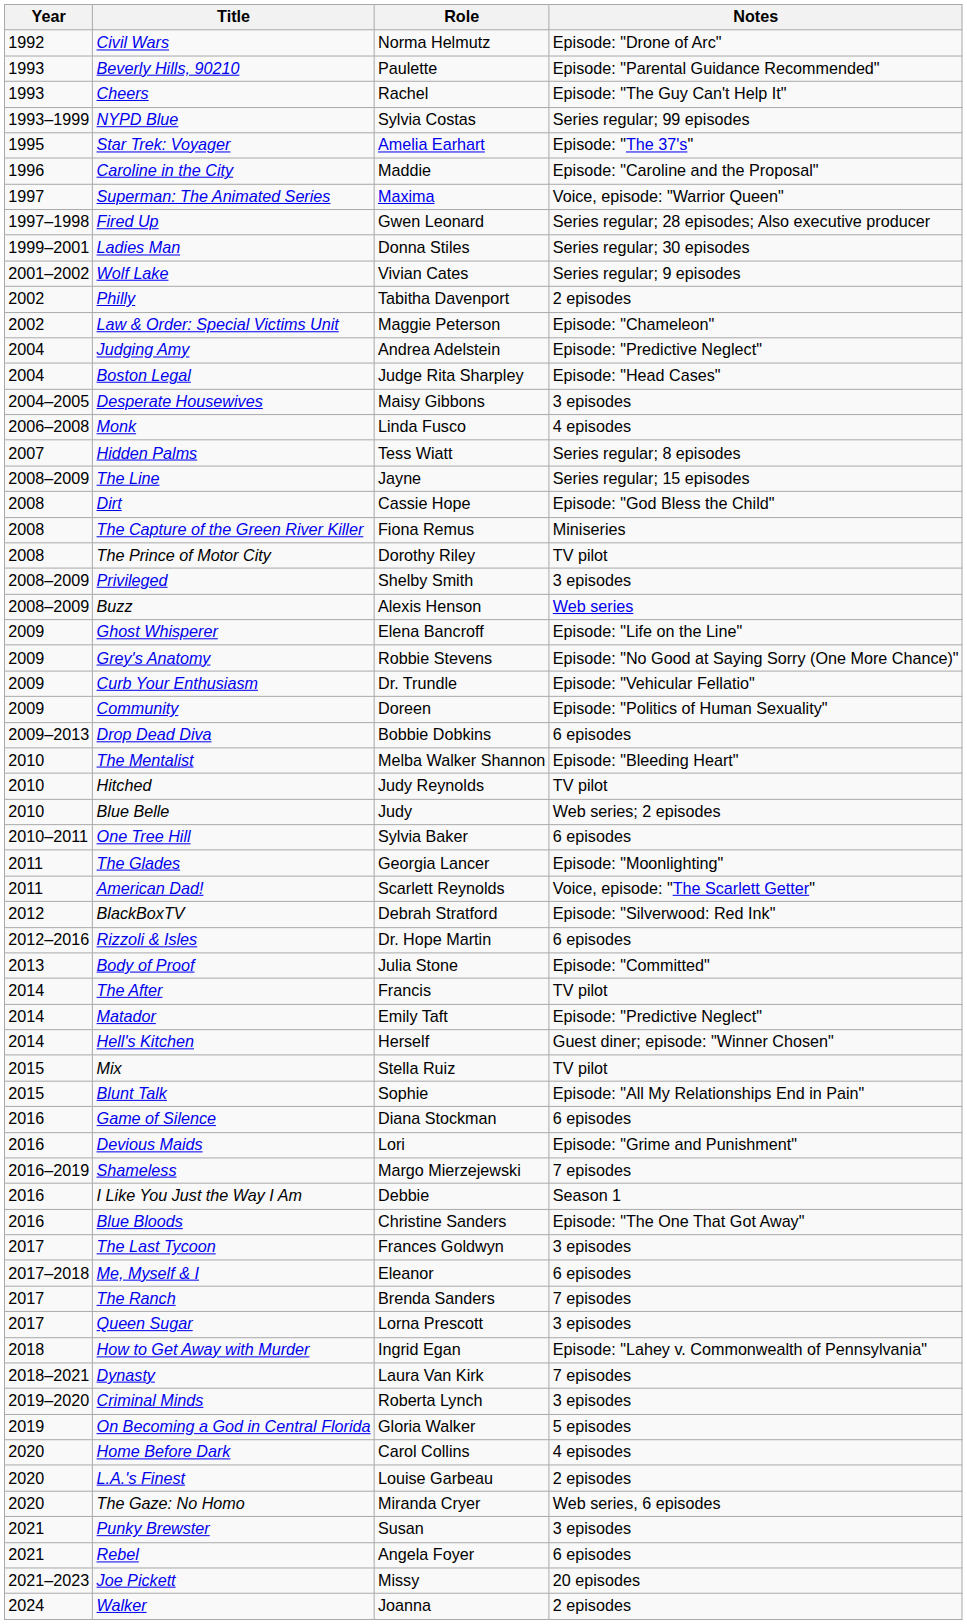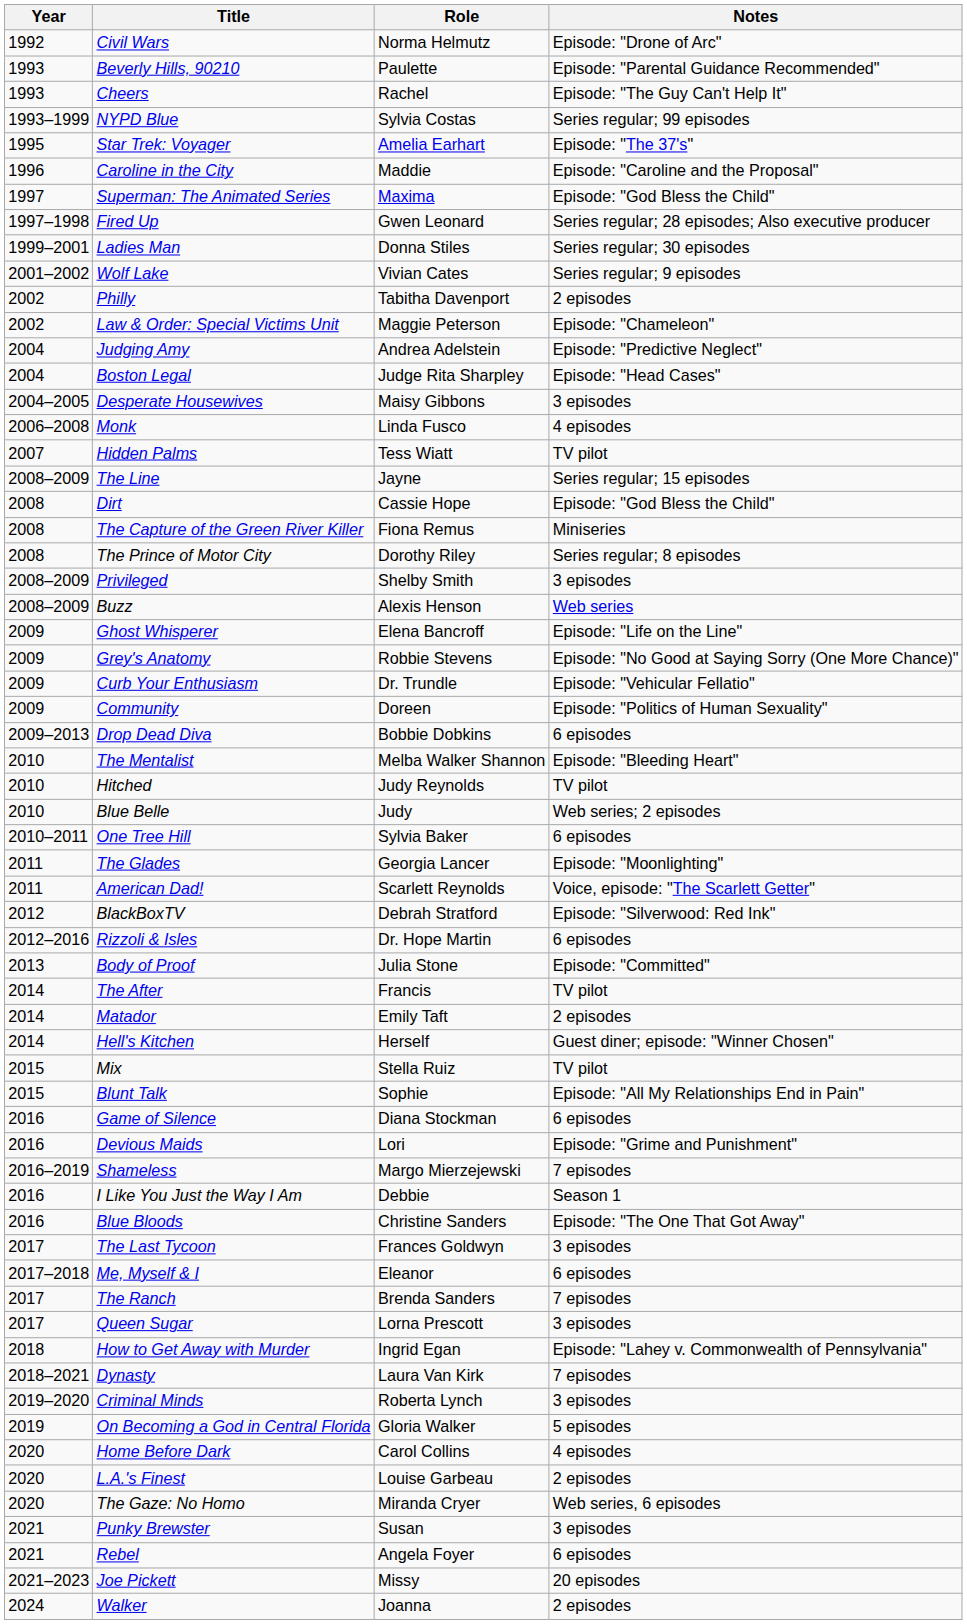 <table class="wikitable sortable">
 <tr>
 <th>Year</th>
 <th>Title</th>
 <th>Role</th>
 <th>Notes</th>
 </tr>
 <tr>
 <td>1992</td>
 <td><em><a href='#'>Civil Wars</a></em></td>
 <td>Norma Helmutz</td>
 <td>Episode: "Drone of Arc"</td>
 </tr>
 <tr>
 <td>1993</td>
 <td><em><a href='#'>Beverly Hills, 90210</a></em></td>
 <td>Paulette</td>
 <td>Episode: "Parental Guidance Recommended"</td>
 </tr>
 <tr>
 <td>1993</td>
 <td><em><a href='#'>Cheers</a></em></td>
 <td>Rachel</td>
 <td>Episode: "The Guy Can't Help It"</td>
 </tr>
 <tr>
 <td>1993–1999</td>
 <td><em><a href='#'>NYPD Blue</a></em></td>
 <td>Sylvia Costas</td>
 <td>Series regular; 99 episodes</td>
 </tr>
 <tr>
 <td>1995</td>
 <td><em><a href='#'>Star Trek: Voyager</a></em></td>
 <td><a href='#'>Amelia Earhart</a></td>
 <td>Episode: "<a href='#'>The 37's</a>"</td>
 </tr>
 <tr>
 <td>1996</td>
 <td><em><a href='#'>Caroline in the City</a></em></td>
 <td>Maddie</td>
 <td>Episode: "Caroline and the Proposal"</td>
 </tr>
 <tr>
 <td>1997</td>
 <td><em><a href='#'>Superman: The Animated Series</a></em></td>
 <td><a href='#'>Maxima</a></td>
-<td>Voice, episode: "Warrior Queen"</td>
+<td>Episode: "God Bless the Child"</td>
 </tr>
 <tr>
 <td>1997–1998</td>
 <td><em><a href='#'>Fired Up</a></em></td>
 <td>Gwen Leonard</td>
 <td>Series regular; 28 episodes; Also executive producer</td>
 </tr>
 <tr>
 <td>1999–2001</td>
 <td><em><a href='#'>Ladies Man</a></em></td>
 <td>Donna Stiles</td>
 <td>Series regular; 30 episodes</td>
 </tr>
 <tr>
 <td>2001–2002</td>
 <td><em><a href='#'>Wolf Lake</a></em></td>
 <td>Vivian Cates</td>
 <td>Series regular; 9 episodes</td>
 </tr>
 <tr>
 <td>2002</td>
 <td><em><a href='#'>Philly</a></em></td>
 <td>Tabitha Davenport</td>
 <td>2 episodes</td>
 </tr>
 <tr>
 <td>2002</td>
 <td><em><a href='#'>Law & Order: Special Victims Unit</a></em></td>
 <td>Maggie Peterson</td>
 <td>Episode: "Chameleon"</td>
 </tr>
 <tr>
 <td>2004</td>
 <td><em><a href='#'>Judging Amy</a></em></td>
 <td>Andrea Adelstein</td>
 <td>Episode: "Predictive Neglect"</td>
 </tr>
 <tr>
 <td>2004</td>
 <td><em><a href='#'>Boston Legal</a></em></td>
 <td>Judge Rita Sharpley</td>
 <td>Episode: "Head Cases"</td>
 </tr>
 <tr>
 <td>2004–2005</td>
 <td><em><a href='#'>Desperate Housewives</a></em></td>
 <td>Maisy Gibbons</td>
 <td>3 episodes</td>
 </tr>
 <tr>
 <td>2006–2008</td>
 <td><em><a href='#'>Monk</a></em></td>
 <td>Linda Fusco</td>
 <td>4 episodes</td>
 </tr>
 <tr>
 <td>2007</td>
 <td><em><a href='#'>Hidden Palms</a></em></td>
 <td>Tess Wiatt</td>
-<td>Series regular; 8 episodes</td>
+<td>TV pilot</td>
 </tr>
 <tr>
 <td>2008–2009</td>
 <td><em><a href='#'>The Line</a></em></td>
 <td>Jayne</td>
 <td>Series regular; 15 episodes</td>
 </tr>
 <tr>
 <td>2008</td>
 <td><em><a href='#'>Dirt</a></em></td>
 <td>Cassie Hope</td>
 <td>Episode: "God Bless the Child"</td>
 </tr>
 <tr>
 <td>2008</td>
 <td><em><a href='#'>The Capture of the Green River Killer</a></em></td>
 <td>Fiona Remus</td>
 <td>Miniseries</td>
 </tr>
 <tr>
 <td>2008</td>
 <td><em>The Prince of Motor City</em></td>
 <td>Dorothy Riley</td>
-<td>TV pilot</td>
+<td>Series regular; 8 episodes</td>
 </tr>
 <tr>
 <td>2008–2009</td>
 <td><em><a href='#'>Privileged</a></em></td>
 <td>Shelby Smith</td>
 <td>3 episodes</td>
 </tr>
 <tr>
 <td>2008–2009</td>
 <td><em>Buzz</em></td>
 <td>Alexis Henson</td>
 <td><a href='#'>Web series</a></td>
 </tr>
 <tr>
 <td>2009</td>
 <td><em><a href='#'>Ghost Whisperer</a></em></td>
 <td>Elena Bancroff</td>
 <td>Episode: "Life on the Line"</td>
 </tr>
 <tr>
 <td>2009</td>
 <td><em><a href='#'>Grey's Anatomy</a></em></td>
 <td>Robbie Stevens</td>
 <td>Episode: "No Good at Saying Sorry (One More Chance)"</td>
 </tr>
 <tr>
 <td>2009</td>
 <td><em><a href='#'>Curb Your Enthusiasm</a></em></td>
 <td>Dr. Trundle</td>
 <td>Episode: "Vehicular Fellatio"</td>
 </tr>
 <tr>
 <td>2009</td>
 <td><em><a href='#'>Community</a></em></td>
 <td>Doreen</td>
 <td>Episode: "Politics of Human Sexuality"</td>
 </tr>
 <tr>
 <td>2009–2013</td>
 <td><em><a href='#'>Drop Dead Diva</a></em></td>
 <td>Bobbie Dobkins</td>
 <td>6 episodes</td>
 </tr>
 <tr>
 <td>2010</td>
 <td><em><a href='#'>The Mentalist</a></em></td>
 <td>Melba Walker Shannon</td>
 <td>Episode: "Bleeding Heart"</td>
 </tr>
 <tr>
 <td>2010</td>
 <td><em>Hitched</em></td>
 <td>Judy Reynolds</td>
 <td>TV pilot</td>
 </tr>
 <tr>
 <td>2010</td>
 <td><em>Blue Belle</em></td>
 <td>Judy</td>
 <td>Web series; 2 episodes</td>
 </tr>
 <tr>
 <td>2010–2011</td>
 <td><em><a href='#'>One Tree Hill</a></em></td>
 <td>Sylvia Baker</td>
 <td>6 episodes</td>
 </tr>
 <tr>
 <td>2011</td>
 <td><em><a href='#'>The Glades</a></em></td>
 <td>Georgia Lancer</td>
 <td>Episode: "Moonlighting"</td>
 </tr>
 <tr>
 <td>2011</td>
 <td><em><a href='#'>American Dad!</a></em></td>
 <td>Scarlett Reynolds</td>
 <td>Voice, episode: "<a href='#'>The Scarlett Getter</a>"</td>
 </tr>
 <tr>
 <td>2012</td>
 <td><em>BlackBoxTV</em></td>
 <td>Debrah Stratford</td>
 <td>Episode: "Silverwood: Red Ink"</td>
 </tr>
 <tr>
 <td>2012–2016</td>
 <td><em><a href='#'>Rizzoli & Isles</a></em></td>
 <td>Dr. Hope Martin</td>
 <td>6 episodes</td>
 </tr>
 <tr>
 <td>2013</td>
 <td><em><a href='#'>Body of Proof</a></em></td>
 <td>Julia Stone</td>
 <td>Episode: "Committed"</td>
 </tr>
 <tr>
 <td>2014</td>
 <td><em><a href='#'>The After</a></em></td>
 <td>Francis</td>
 <td>TV pilot</td>
 </tr>
 <tr>
 <td>2014</td>
 <td><em><a href='#'>Matador</a></em></td>
 <td>Emily Taft</td>
-<td>Episode: "Predictive Neglect"</td>
+<td>2 episodes</td>
 </tr>
 <tr>
 <td>2014</td>
 <td><em><a href='#'>Hell's Kitchen</a></em></td>
 <td>Herself</td>
 <td>Guest diner; episode: "Winner Chosen"</td>
 </tr>
 <tr>
 <td>2015</td>
 <td><em>Mix</em></td>
 <td>Stella Ruiz</td>
 <td>TV pilot</td>
 </tr>
 <tr>
 <td>2015</td>
 <td><em><a href='#'>Blunt Talk</a></em></td>
 <td>Sophie</td>
 <td>Episode: "All My Relationships End in Pain"</td>
 </tr>
 <tr>
 <td>2016</td>
 <td><em><a href='#'>Game of Silence</a></em></td>
 <td>Diana Stockman</td>
 <td>6 episodes</td>
 </tr>
 <tr>
 <td>2016</td>
 <td><em><a href='#'>Devious Maids</a></em></td>
 <td>Lori</td>
 <td>Episode: "Grime and Punishment"</td>
 </tr>
 <tr>
 <td>2016–2019</td>
 <td><em><a href='#'>Shameless</a></em></td>
 <td>Margo Mierzejewski</td>
 <td>7 episodes</td>
 </tr>
 <tr>
 <td>2016</td>
 <td><em>I Like You Just the Way I Am</em></td>
 <td>Debbie</td>
 <td>Season 1</td>
 </tr>
 <tr>
 <td>2016</td>
 <td><em><a href='#'>Blue Bloods</a></em></td>
 <td>Christine Sanders</td>
 <td>Episode: "The One That Got Away"</td>
 </tr>
 <tr>
 <td>2017</td>
 <td><a href='#'><em>The Last Tycoon</em></a></td>
 <td>Frances Goldwyn</td>
 <td>3 episodes</td>
 </tr>
 <tr>
 <td>2017–2018</td>
 <td><em><a href='#'>Me, Myself & I</a></em></td>
 <td>Eleanor</td>
 <td>6 episodes</td>
 </tr>
 <tr>
 <td>2017</td>
 <td><em><a href='#'>The Ranch</a></em></td>
 <td>Brenda Sanders</td>
 <td>7 episodes</td>
 </tr>
 <tr>
 <td>2017</td>
 <td><em><a href='#'>Queen Sugar</a></em></td>
 <td>Lorna Prescott</td>
 <td>3 episodes</td>
 </tr>
 <tr>
 <td>2018</td>
 <td><em><a href='#'>How to Get Away with Murder</a></em></td>
 <td>Ingrid Egan</td>
 <td>Episode: "Lahey v. Commonwealth of Pennsylvania"</td>
 </tr>
 <tr>
 <td>2018–2021</td>
 <td><em><a href='#'>Dynasty</a></em></td>
 <td>Laura Van Kirk</td>
 <td>7 episodes</td>
 </tr>
 <tr>
 <td>2019–2020</td>
 <td><em><a href='#'>Criminal Minds</a></em></td>
 <td>Roberta Lynch</td>
 <td>3 episodes</td>
 </tr>
 <tr>
 <td>2019</td>
 <td><em><a href='#'>On Becoming a God in Central Florida</a></em></td>
 <td>Gloria Walker</td>
 <td>5 episodes</td>
 </tr>
 <tr>
 <td>2020</td>
 <td><em><a href='#'>Home Before Dark</a></em></td>
 <td>Carol Collins</td>
 <td>4 episodes</td>
 </tr>
 <tr>
 <td>2020</td>
 <td><em><a href='#'>L.A.'s Finest</a></em></td>
 <td>Louise Garbeau</td>
 <td>2 episodes</td>
 </tr>
 <tr>
 <td>2020</td>
 <td><em>The Gaze: No Homo</em></td>
 <td>Miranda Cryer</td>
 <td>Web series, 6 episodes</td>
 </tr>
 <tr>
 <td>2021</td>
 <td><em><a href='#'>Punky Brewster</a></em></td>
 <td>Susan</td>
 <td>3 episodes</td>
 </tr>
 <tr>
 <td>2021</td>
 <td><em><a href='#'>Rebel</a></em></td>
 <td>Angela Foyer</td>
 <td>6 episodes</td>
 </tr>
 <tr>
 <td>2021–2023</td>
 <td><em><a href='#'>Joe Pickett</a></em></td>
 <td>Missy</td>
 <td>20 episodes</td>
 </tr>
 <tr>
 <td>2024</td>
 <td><em><a href='#'>Walker</a></em></td>
 <td>Joanna</td>
 <td>2 episodes</td>
 </tr>
 </table>
